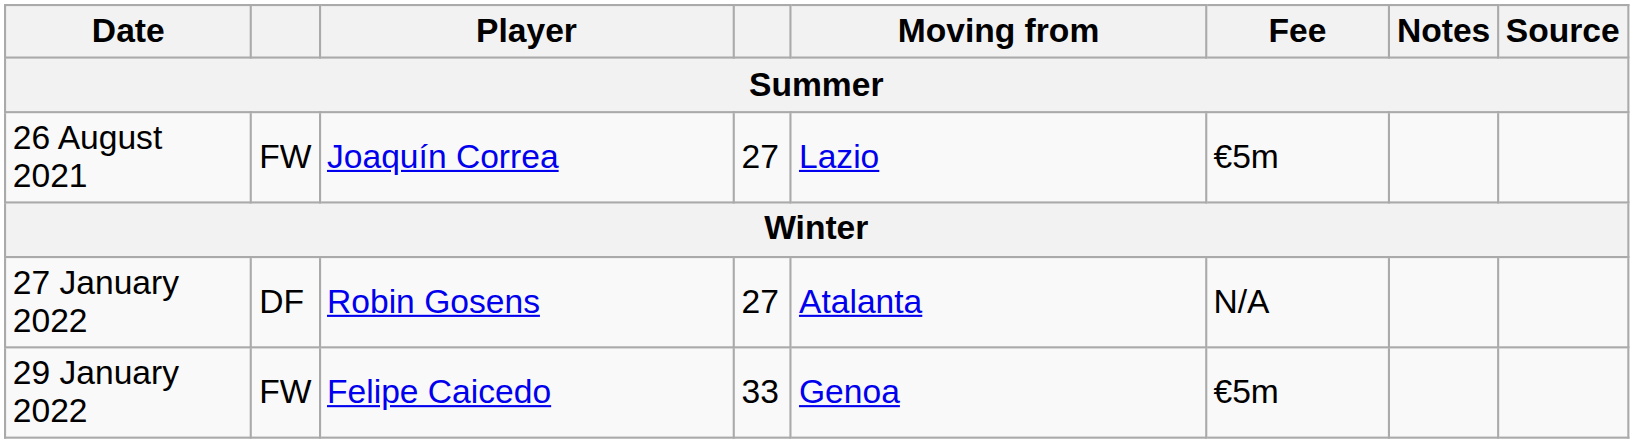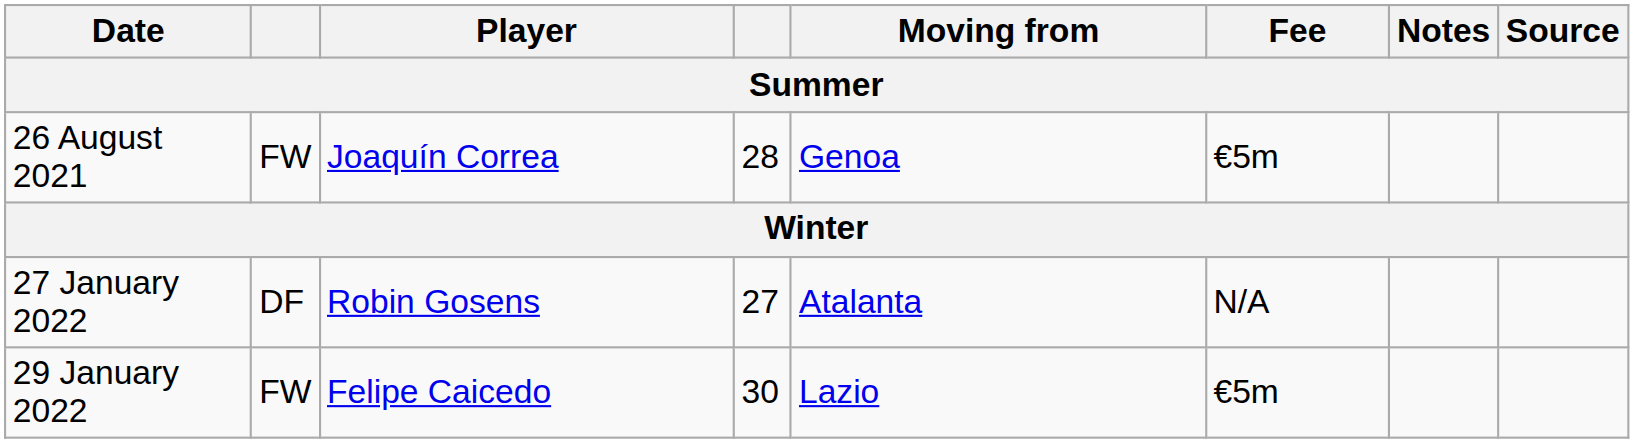 <table class="wikitable sortable">
 <tr>
 <th style="width:110px;">Date</th>
 <th style="width:20px;"></th>
 <th style="width:190px;">Player</th>
 <th style="width:20px;"></th>
 <th style="width:190px;">Moving from</th>
 <th style="width:80px;" class="unsortable">Fee</th>
 <th style="width:20px;" class="unsortable">Notes</th>
 <th style="width:20px;">Source</th>
 </tr>
 <tr>
 <th colspan=8>Summer</th>
 </tr>
 <tr>
 <td>26 August 2021</td>
 <td>FW</td>
 <td> <a href='#'>Joaquín Correa</a></td>
-<td>27</td>
-<td> <a href='#'>Lazio</a></td>
+<td>28</td>
+<td> <a href='#'>Genoa</a></td>
 <td>€5m</td>
 <td></td>
 <td></td>
 </tr>
 <tr>
 <th colspan=8>Winter</th>
 </tr>
 <tr>
 <td>27 January 2022</td>
 <td>DF</td>
 <td> <a href='#'>Robin Gosens</a></td>
 <td>27</td>
 <td> <a href='#'>Atalanta</a></td>
 <td>N/A</td>
 <td></td>
 <td></td>
 </tr>
 <tr>
 <td>29 January 2022</td>
 <td>FW</td>
 <td> <a href='#'>Felipe Caicedo</a></td>
-<td>33</td>
-<td> <a href='#'>Genoa</a></td>
+<td>30</td>
+<td> <a href='#'>Lazio</a></td>
 <td>€5m</td>
 <td></td>
 <td></td>
 </tr>
 </table>
